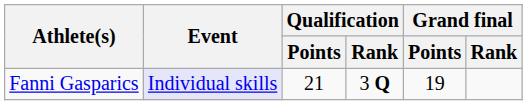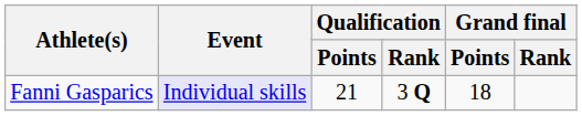 <table class="wikitable">
 <tr>
 <th rowspan="2">Athlete(s)</th>
 <th rowspan="2">Event</th>
 <th colspan="2">Qualification</th>
 <th colspan="2">Grand final</th>
 </tr>
 <tr>
 <th>Points</th>
 <th>Rank</th>
 <th>Points</th>
 <th>Rank</th>
 </tr>
 <tr>
 <td><a href='#'>Fanni Gasparics</a></td>
 <td style="background: lavender;"><a href='#'>Individual skills</a></td>
 <td align="center">21</td>
 <td align="center">3 <strong>Q</strong></td>
-<td align="center">19</td>
+<td align="center">18</td>
 <td align="center"></td>
 </tr>
 </table>
